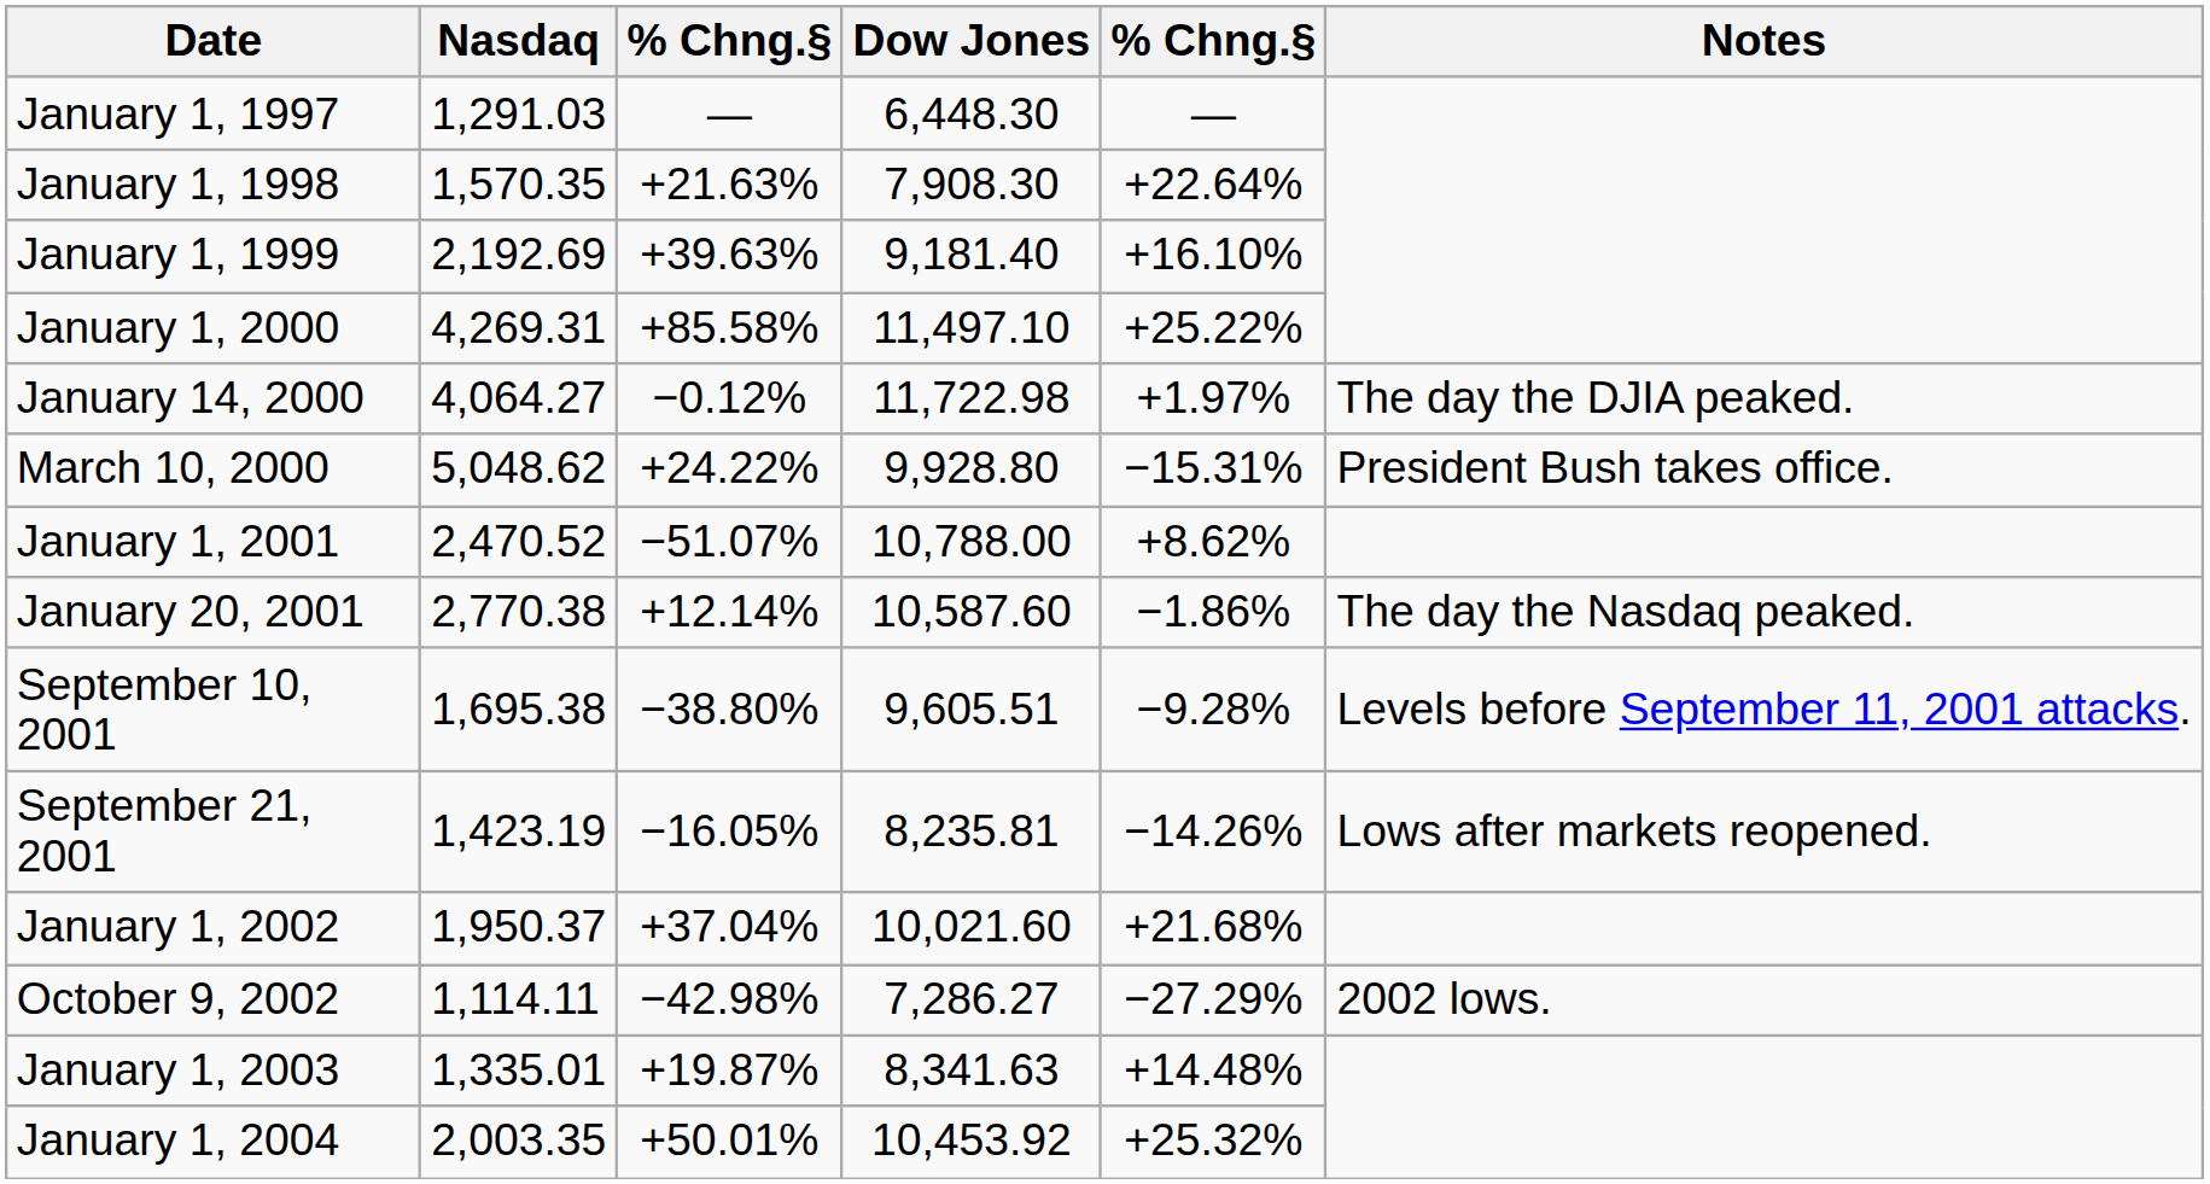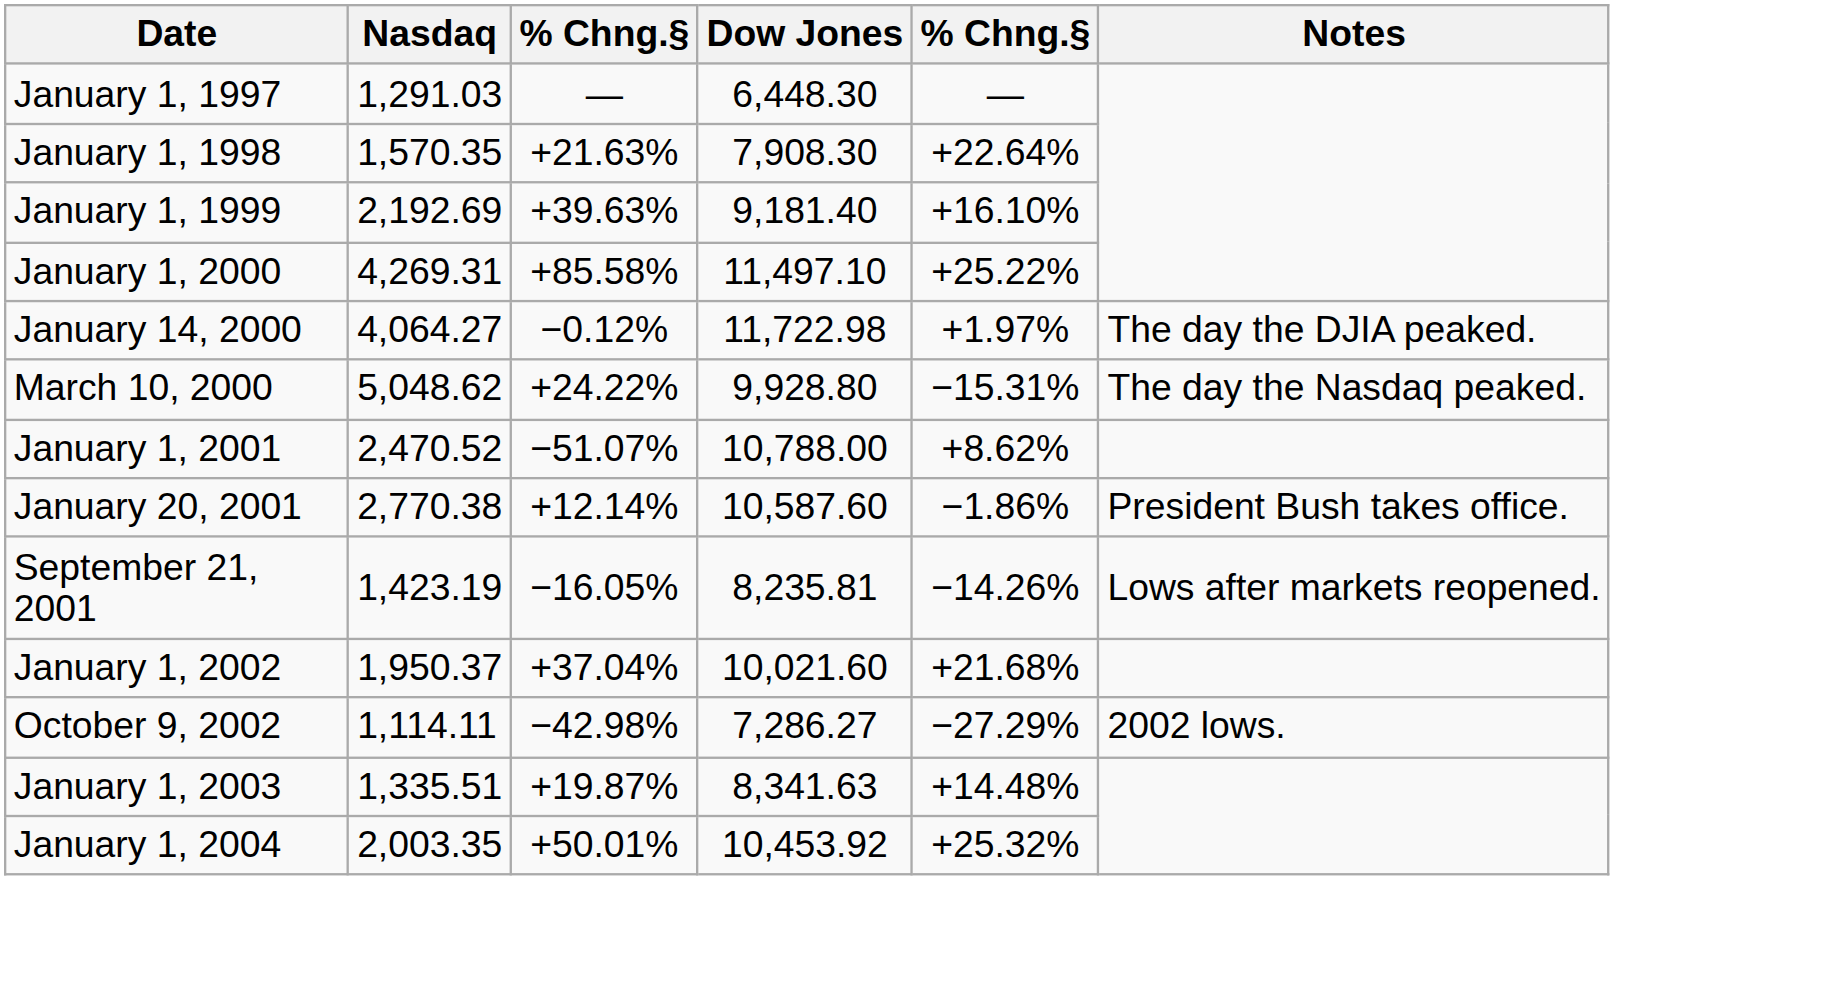 <table class="wikitable">
 <tr>
 <th style="width:140px;">Date</th>
 <th>Nasdaq</th>
 <th>% Chng.§</th>
 <th>Dow Jones</th>
 <th>% Chng.§</th>
 <th>Notes</th>
 </tr>
 <tr>
 <td>January 1, 1997</td>
 <td>1,291.03</td>
 <td style="text-align:center;">—</td>
 <td align=center>6,448.30</td>
 <td style="text-align:center;">—</td>
 </tr>
 <tr>
 <td>January 1, 1998</td>
 <td>1,570.35</td>
 <td align=center>+21.63%</td>
 <td align=center>7,908.30</td>
 <td align=center>+22.64%</td>
 </tr>
 <tr>
 <td>January 1, 1999</td>
 <td>2,192.69</td>
 <td align=center>+39.63%</td>
 <td align=center>9,181.40</td>
 <td align=center>+16.10%</td>
 </tr>
 <tr>
 <td>January 1, 2000</td>
 <td>4,269.31</td>
 <td align=center>+85.58%</td>
 <td align=center>11,497.10</td>
 <td align=center>+25.22%</td>
 </tr>
 <tr>
 <td>January 14, 2000</td>
 <td>4,064.27</td>
 <td align=center>−0.12%</td>
 <td align=center>11,722.98</td>
 <td align=center>+1.97%</td>
 <td>The day the DJIA peaked.</td>
 </tr>
 <tr>
 <td>March 10, 2000</td>
 <td>5,048.62</td>
 <td align=center>+24.22%</td>
 <td align=center>9,928.80</td>
 <td align=center>−15.31%</td>
-<td>President Bush takes office.</td>
+<td>The day the Nasdaq peaked.</td>
 </tr>
 <tr>
 <td>January 1, 2001</td>
 <td>2,470.52</td>
 <td align=center>−51.07%</td>
 <td align=center>10,788.00</td>
 <td align=center>+8.62%</td>
 </tr>
 <tr>
 <td>January 20, 2001</td>
 <td>2,770.38</td>
 <td align=center>+12.14%</td>
 <td align=center>10,587.60</td>
 <td align=center>−1.86%</td>
-<td>The day the Nasdaq peaked.</td>
-</tr>
-<tr>
-<td>September 10, 2001</td>
-<td>1,695.38</td>
-<td align=center>−38.80%</td>
-<td align=center>9,605.51</td>
-<td align=center>−9.28%</td>
-<td>Levels before <a href='#'>September 11, 2001 attacks</a>.</td>
+<td>President Bush takes office.</td>
 </tr>
 <tr>
 <td>September 21, 2001</td>
 <td>1,423.19</td>
 <td align=center>−16.05%</td>
 <td align=center>8,235.81</td>
 <td align=center>−14.26%</td>
 <td>Lows after markets reopened.</td>
 </tr>
 <tr>
 <td>January 1, 2002</td>
 <td>1,950.37</td>
 <td align=center>+37.04%</td>
 <td align=center>10,021.60</td>
 <td align=center>+21.68%</td>
 </tr>
 <tr>
 <td>October 9, 2002</td>
 <td>1,114.11</td>
 <td align=center>−42.98%</td>
 <td align=center>7,286.27</td>
 <td align=center>−27.29%</td>
 <td>2002 lows.</td>
 </tr>
 <tr>
 <td>January 1, 2003</td>
-<td>1,335.01</td>
+<td>1,335.51</td>
 <td align=center>+19.87%</td>
 <td align=center>8,341.63</td>
 <td align=center>+14.48%</td>
 </tr>
 <tr>
 <td>January 1, 2004</td>
 <td>2,003.35</td>
 <td align=center>+50.01%</td>
 <td align=center>10,453.92</td>
 <td align=center>+25.32%</td>
 </tr>
 </table>
